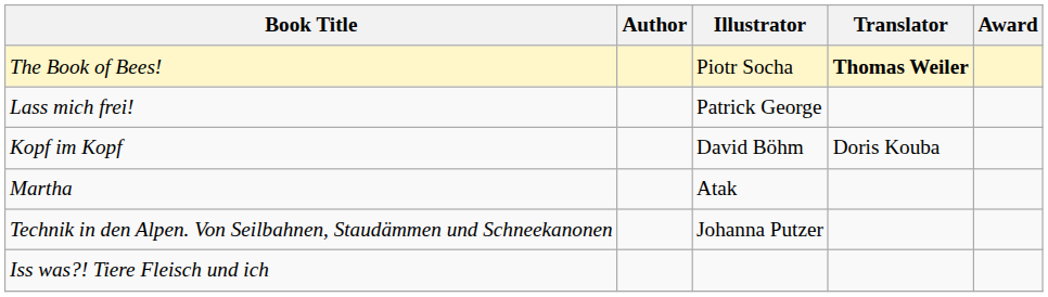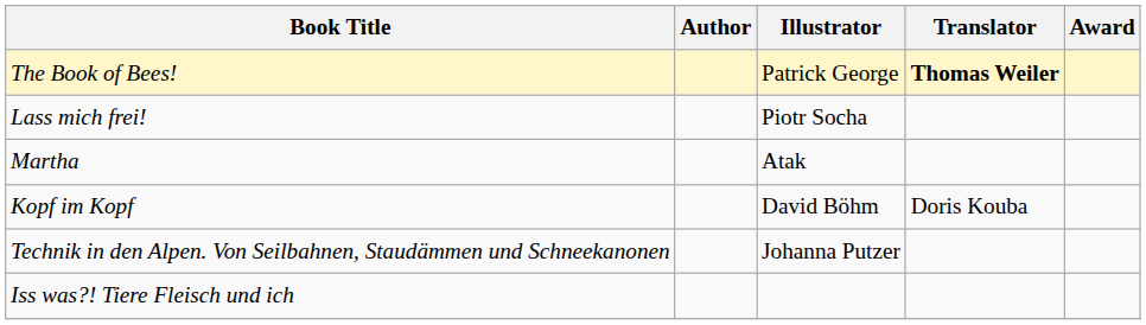 <table class="wikitable sortable mw-collapsible" style="font-size:1.00em; line-height:1.5em;">
 <tr>
 <th scope="col">Book Title</th>
 <th scope="col">Author</th>
 <th scope="col">Illustrator</th>
 <th scope="col">Translator</th>
 <th scope="col">Award</th>
 </tr>
 <tr style="background:#fff7c9">
 <td><em>The Book of Bees!</em></td>
 <td></td>
-<td>Piotr Socha</td>
+<td>Patrick George</td>
 <td><strong>Thomas Weiler</strong></td>
 <td> </td>
 </tr>
 <tr>
 <td><em>Lass mich frei!</em></td>
 <td></td>
-<td>Patrick George</td>
+<td>Piotr Socha</td>
+<td></td>
+<td> </td>
+</tr>
+<tr>
+<td><em>Martha</em></td>
+<td></td>
+<td>Atak</td>
 <td></td>
 <td> </td>
 </tr>
 <tr>
 <td><em>Kopf im Kopf</em></td>
 <td></td>
 <td>David Böhm</td>
 <td>Doris Kouba</td>
-<td> </td>
-</tr>
-<tr>
-<td><em>Martha</em></td>
-<td></td>
-<td>Atak</td>
-<td></td>
 <td> </td>
 </tr>
 <tr>
 <td><em>Technik in den Alpen. Von Seilbahnen, Staudämmen und Schneekanonen</em></td>
 <td></td>
 <td>Johanna Putzer</td>
 <td></td>
 <td> </td>
 </tr>
 <tr>
 <td><em>Iss was?! Tiere Fleisch und ich</em></td>
 <td></td>
 <td></td>
 <td></td>
 <td> </td>
 </tr>
 <tr style="background:#fff7c9">
 </tr>
 </table>
